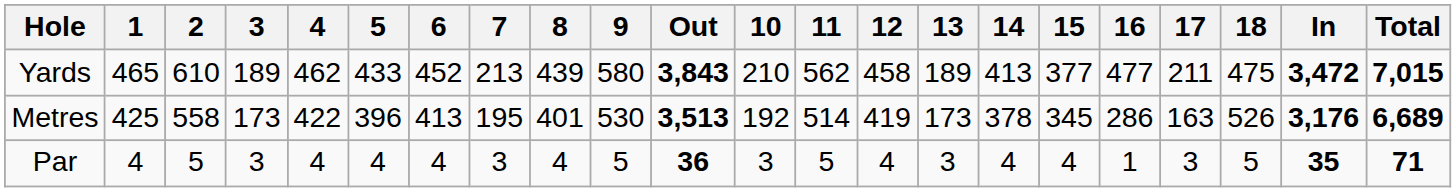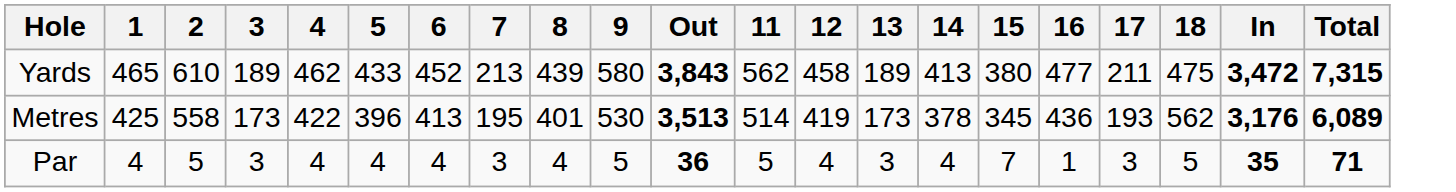 <table class="wikitable" style="text-align:center">
 <tr>
 <th align="left">Hole</th>
 <th>1</th>
 <th>2</th>
 <th>3</th>
 <th>4</th>
 <th>5</th>
 <th>6</th>
 <th>7</th>
 <th>8</th>
 <th>9</th>
 <th>Out</th>
-<th>10</th>
 <th>11</th>
 <th>12</th>
 <th>13</th>
 <th>14</th>
 <th>15</th>
 <th>16</th>
 <th>17</th>
 <th>18</th>
 <th>In</th>
 <th>Total</th>
 </tr>
 <tr>
 <td align="center">Yards</td>
 <td>465</td>
 <td>610</td>
 <td>189</td>
 <td>462</td>
 <td>433</td>
 <td>452</td>
 <td>213</td>
 <td>439</td>
 <td>580</td>
 <td><strong>3,843</strong></td>
-<td>210</td>
 <td>562</td>
 <td>458</td>
 <td>189</td>
 <td>413</td>
-<td>377</td>
+<td>380</td>
 <td>477</td>
 <td>211</td>
 <td>475</td>
 <td><strong>3,472</strong></td>
-<td><strong>7,015</strong></td>
+<td><strong>7,315</strong></td>
 </tr>
 <tr>
 <td align="center">Metres</td>
 <td>425</td>
 <td>558</td>
 <td>173</td>
 <td>422</td>
 <td>396</td>
 <td>413</td>
 <td>195</td>
 <td>401</td>
 <td>530</td>
 <td><strong>3,513</strong></td>
-<td>192</td>
 <td>514</td>
 <td>419</td>
 <td>173</td>
 <td>378</td>
 <td>345</td>
-<td>286</td>
-<td>163</td>
-<td>526</td>
+<td>436</td>
+<td>193</td>
+<td>562</td>
 <td><strong>3,176</strong></td>
-<td><strong>6,689</strong></td>
+<td><strong>6,089</strong></td>
 </tr>
 <tr>
 <td align="center">Par</td>
 <td>4</td>
 <td>5</td>
 <td>3</td>
 <td>4</td>
 <td>4</td>
 <td>4</td>
 <td>3</td>
 <td>4</td>
 <td>5</td>
 <td><strong>36</strong></td>
-<td>3</td>
 <td>5</td>
 <td>4</td>
 <td>3</td>
 <td>4</td>
-<td>4</td>
+<td>7</td>
 <td>1</td>
 <td>3</td>
 <td>5</td>
 <td><strong>35</strong></td>
 <td><strong>71</strong></td>
 </tr>
 </table>
